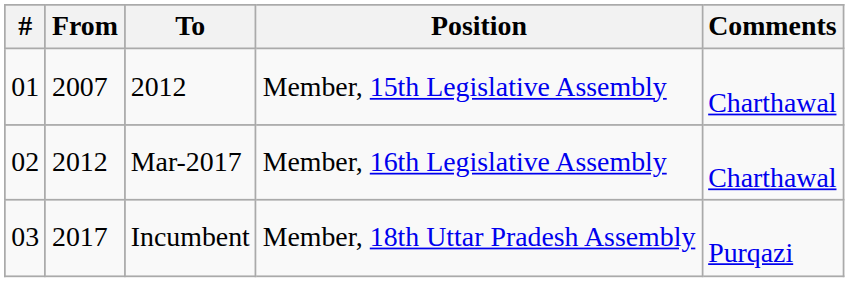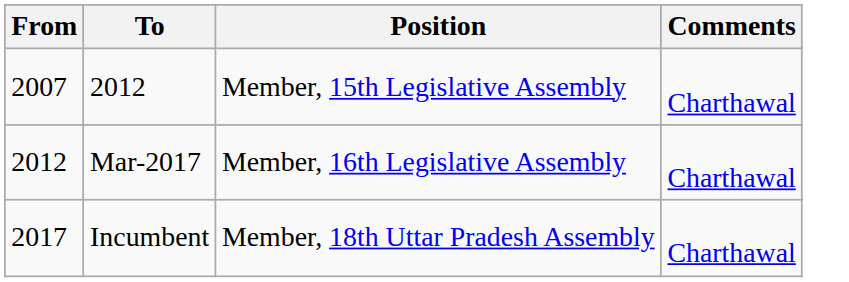 <table class="wikitable sortable">
 <tr>
-<th>#</th>
 <th>From</th>
 <th>To</th>
 <th>Position</th>
 <th>Comments</th>
 </tr>
 <tr>
-<td>01</td>
 <td>2007</td>
 <td>2012</td>
 <td>Member, <a href='#'>15th Legislative Assembly</a></td>
 <td><br><a href='#'>Charthawal</a></td>
 </tr>
 <tr>
-<td>02</td>
 <td>2012</td>
 <td>Mar-2017</td>
 <td>Member, <a href='#'>16th Legislative Assembly</a></td>
 <td><br><a href='#'>Charthawal</a></td>
 </tr>
 <tr>
-<td>03</td>
 <td>2017</td>
 <td>Incumbent</td>
 <td>Member, <a href='#'>18th Uttar Pradesh Assembly</a></td>
-<td><br><a href='#'>Purqazi</a></td>
+<td><br><a href='#'>Charthawal</a></td>
 </tr>
 </table>
